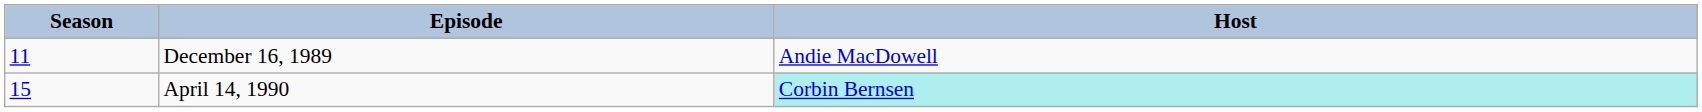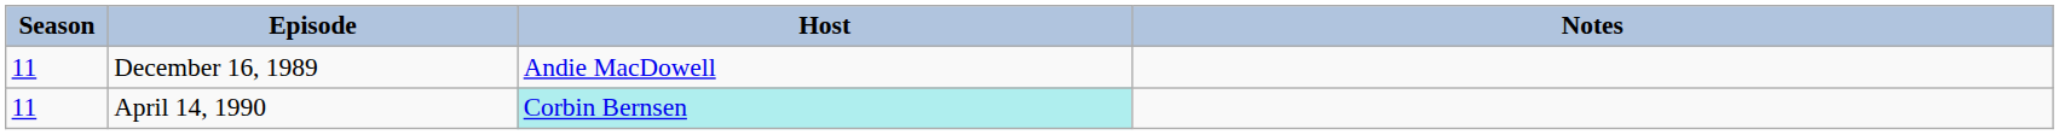 <table class="wikitable" style="width:100%;">
 <tr>
 <th style="background:#B0C4DE;" width="5%">Season</th>
 <th style="background:#B0C4DE;" width="20%">Episode</th>
 <th style="background:#B0C4DE;" width="30%">Host</th>
+<th style="background:#B0C4DE;" width="45%">Notes</th>
 </tr>
 <tr>
 <td><a href='#'>11</a></td>
 <td>December 16, 1989</td>
 <td><a href='#'>Andie MacDowell</a></td>
+<td></td>
 </tr>
 <tr>
-<td><a href='#'>15</a></td>
+<td><a href='#'>11</a></td>
 <td>April 14, 1990</td>
 <td style="background: paleturquoise;"><a href='#'>Corbin Bernsen</a></td>
+<td></td>
 </tr>
 </table>
